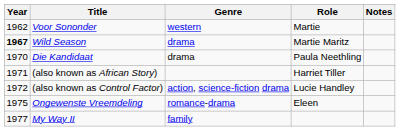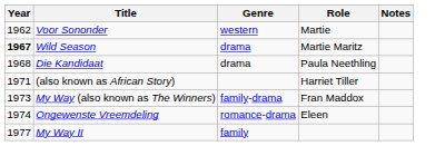 <table class="wikitable sortable">
 <tr>
 <th>Year</th>
 <th>Title</th>
 <th>Genre</th>
 <th>Role</th>
 <th class="unsortable">Notes</th>
 </tr>
 <tr>
 <td>1962</td>
 <td><em><a href='#'>Voor Sononder</a></em></td>
 <td><a href='#'>western</a></td>
 <td>Martie</td>
 </tr>
 <tr>
 <td><strong>1967</strong></td>
 <td><em><a href='#'>Wild Season</a></em></td>
 <td><a href='#'>drama</a></td>
 <td>Martie Maritz</td>
 <td></td>
 </tr>
 <tr>
-<td>1970</td>
+<td>1968</td>
 <td><em><a href='#'>Die Kandidaat</a></em></td>
 <td>drama</td>
 <td>Paula Neethling</td>
 <td></td>
 </tr>
 <tr>
 <td>1971</td>
 <td><em></em> (also known as <em>African Story</em>)</td>
 <td></td>
 <td>Harriet Tiller</td>
 <td></td>
 </tr>
 <tr>
-<td>1972</td>
-<td><em></em> (also known as <em>Control Factor</em>)</td>
-<td><a href='#'>action</a>, <a href='#'>science-fiction</a> <a href='#'>drama</a></td>
-<td>Lucie Handley</td>
+<td>1973</td>
+<td><em><a href='#'>My Way</a></em> (also known as <em>The Winners</em>)</td>
+<td><a href='#'>family</a>-<a href='#'>drama</a></td>
+<td>Fran Maddox</td>
 <td></td>
 </tr>
 <tr>
-<td>1975</td>
+<td>1974</td>
 <td><em><a href='#'>Ongewenste Vreemdeling</a></em></td>
 <td><a href='#'>romance</a>-<a href='#'>drama</a></td>
 <td>Eleen</td>
 <td></td>
 </tr>
 <tr>
 <td>1977</td>
 <td><em><a href='#'>My Way II</a></em></td>
 <td><a href='#'>family</a></td>
 <td></td>
 <td></td>
 </tr>
 </table>
